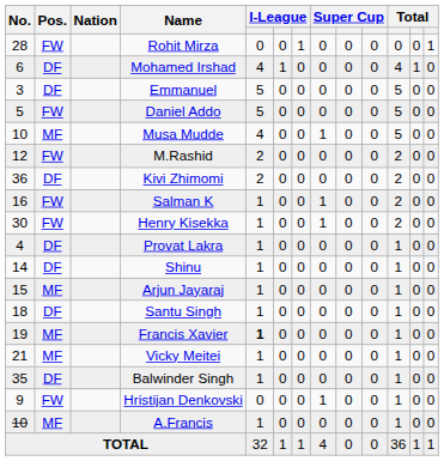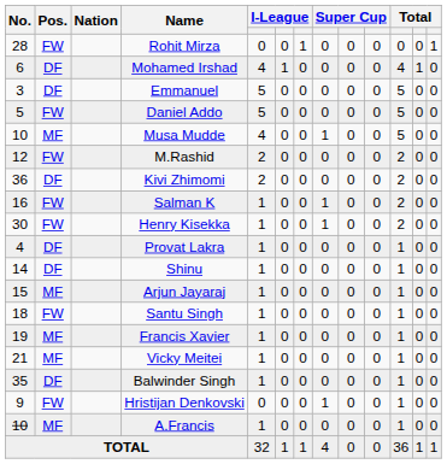 <table class="wikitable sortable" style="font-size: 95%; text-align: center;">
 <tr>
 <th rowspan=2>No.</th>
 <th rowspan=2>Pos.</th>
 <th rowspan=2>Nation</th>
 <th rowspan=2>Name</th>
 <th colspan=3><a href='#'>I-League</a></th>
 <th colspan=3><a href='#'>Super Cup</a></th>
 <th colspan=3>Total</th>
 </tr>
 <tr>
 <th></th>
 <th></th>
 <th></th>
 <th></th>
 <th></th>
 <th></th>
 <th></th>
 <th></th>
 <th></th>
 </tr>
 <tr>
 <td>28</td>
 <td><a href='#'>FW</a></td>
 <td></td>
 <td><a href='#'>Rohit Mirza</a></td>
 <td>0</td>
 <td>0</td>
 <td>1</td>
 <td>0</td>
 <td>0</td>
 <td>0</td>
 <td>0</td>
 <td>0</td>
 <td>1</td>
 </tr>
 <tr bgcolor="#efefef">
 <td>6</td>
 <td><a href='#'>DF</a></td>
 <td></td>
 <td><a href='#'>Mohamed Irshad</a></td>
 <td>4</td>
 <td>1</td>
 <td>0</td>
 <td>0</td>
 <td>0</td>
 <td>0</td>
 <td>4</td>
 <td>1</td>
 <td>0</td>
 </tr>
 <tr>
 <td>3</td>
 <td><a href='#'>DF</a></td>
 <td></td>
 <td><a href='#'>Emmanuel</a></td>
 <td>5</td>
 <td>0</td>
 <td>0</td>
 <td>0</td>
 <td>0</td>
 <td>0</td>
 <td>5</td>
 <td>0</td>
 <td>0</td>
 </tr>
 <tr bgcolor="#efefef">
 <td>5</td>
 <td><a href='#'>FW</a></td>
 <td></td>
 <td><a href='#'>Daniel Addo</a></td>
 <td>5</td>
 <td>0</td>
 <td>0</td>
 <td>0</td>
 <td>0</td>
 <td>0</td>
 <td>5</td>
 <td>0</td>
 <td>0</td>
 </tr>
 <tr>
 <td>10</td>
 <td><a href='#'>MF</a></td>
 <td></td>
 <td><a href='#'>Musa Mudde</a></td>
 <td>4</td>
 <td>0</td>
 <td>0</td>
 <td>1</td>
 <td>0</td>
 <td>0</td>
 <td>5</td>
 <td>0</td>
 <td>0</td>
 </tr>
 <tr bgcolor="#efefef">
 <td>12</td>
 <td><a href='#'>FW</a></td>
 <td></td>
 <td>M.Rashid</td>
 <td>2</td>
 <td>0</td>
 <td>0</td>
 <td>0</td>
 <td>0</td>
 <td>0</td>
 <td>2</td>
 <td>0</td>
 <td>0</td>
 </tr>
 <tr>
 <td>36</td>
 <td><a href='#'>DF</a></td>
 <td></td>
 <td><a href='#'>Kivi Zhimomi</a></td>
 <td>2</td>
 <td>0</td>
 <td>0</td>
 <td>0</td>
 <td>0</td>
 <td>0</td>
 <td>2</td>
 <td>0</td>
 <td>0</td>
 </tr>
 <tr bgcolor="#efefef">
 <td>16</td>
 <td><a href='#'>FW</a></td>
 <td></td>
 <td><a href='#'>Salman K</a></td>
 <td>1</td>
 <td>0</td>
 <td>0</td>
 <td>1</td>
 <td>0</td>
 <td>0</td>
 <td>2</td>
 <td>0</td>
 <td>0</td>
 </tr>
 <tr>
 <td>30</td>
 <td><a href='#'>FW</a></td>
 <td></td>
 <td><a href='#'>Henry Kisekka</a></td>
 <td>1</td>
 <td>0</td>
 <td>0</td>
 <td>1</td>
 <td>0</td>
 <td>0</td>
 <td>2</td>
 <td>0</td>
 <td>0</td>
 </tr>
 <tr bgcolor="#efefef">
 <td>4</td>
 <td><a href='#'>DF</a></td>
 <td></td>
 <td><a href='#'>Provat Lakra</a></td>
 <td>1</td>
 <td>0</td>
 <td>0</td>
 <td>0</td>
 <td>0</td>
 <td>0</td>
 <td>1</td>
 <td>0</td>
 <td>0</td>
 </tr>
 <tr>
 <td>14</td>
 <td><a href='#'>DF</a></td>
 <td></td>
 <td><a href='#'>Shinu</a></td>
 <td>1</td>
 <td>0</td>
 <td>0</td>
 <td>0</td>
 <td>0</td>
 <td>0</td>
 <td>1</td>
 <td>0</td>
 <td>0</td>
 </tr>
 <tr bgcolor="#efefef">
 <td>15</td>
 <td><a href='#'>MF</a></td>
 <td></td>
 <td><a href='#'>Arjun Jayaraj</a></td>
 <td>1</td>
 <td>0</td>
 <td>0</td>
 <td>0</td>
 <td>0</td>
 <td>0</td>
 <td>1</td>
 <td>0</td>
 <td>0</td>
 </tr>
 <tr>
 <td>18</td>
-<td><a href='#'>DF</a></td>
+<td><a href='#'>FW</a></td>
 <td></td>
 <td><a href='#'>Santu Singh</a></td>
 <td>1</td>
 <td>0</td>
 <td>0</td>
 <td>0</td>
 <td>0</td>
 <td>0</td>
 <td>1</td>
 <td>0</td>
 <td>0</td>
 </tr>
 <tr bgcolor="#efefef">
 <td>19</td>
 <td><a href='#'>MF</a></td>
 <td></td>
 <td><a href='#'>Francis Xavier</a></td>
-<td><strong>1</strong></td>
+<td>1</td>
 <td>0</td>
 <td>0</td>
 <td>0</td>
 <td>0</td>
 <td>0</td>
 <td>1</td>
 <td>0</td>
 <td>0</td>
 </tr>
 <tr>
 <td>21</td>
 <td><a href='#'>MF</a></td>
 <td></td>
 <td><a href='#'>Vicky Meitei</a></td>
 <td>1</td>
 <td>0</td>
 <td>0</td>
 <td>0</td>
 <td>0</td>
 <td>0</td>
 <td>1</td>
 <td>0</td>
 <td>0</td>
 </tr>
 <tr bgcolor="#efefef">
 <td>35</td>
 <td><a href='#'>DF</a></td>
 <td></td>
 <td>Balwinder Singh</td>
 <td>1</td>
 <td>0</td>
 <td>0</td>
 <td>0</td>
 <td>0</td>
 <td>0</td>
 <td>1</td>
 <td>0</td>
 <td>0</td>
 </tr>
 <tr>
 <td>9</td>
 <td><a href='#'>FW</a></td>
 <td></td>
 <td><a href='#'>Hristijan Denkovski</a></td>
 <td>0</td>
 <td>0</td>
 <td>0</td>
 <td>1</td>
 <td>0</td>
 <td>0</td>
 <td>1</td>
 <td>0</td>
 <td>0</td>
 </tr>
 <tr bgcolor="#efefef">
 <td><s>10</s></td>
 <td><a href='#'>MF</a></td>
 <td></td>
 <td><a href='#'>A.Francis</a></td>
 <td>1</td>
 <td>0</td>
 <td>0</td>
 <td>0</td>
 <td>0</td>
 <td>0</td>
 <td>1</td>
 <td>0</td>
 <td>0</td>
 </tr>
 <tr bgcolor="#efefef">
 <td colspan=4><strong>TOTAL</strong></td>
 <td>32</td>
 <td>1</td>
 <td>1</td>
 <td>4</td>
 <td>0</td>
 <td>0</td>
 <td>36</td>
 <td>1</td>
 <td>1</td>
 </tr>
 </table>
